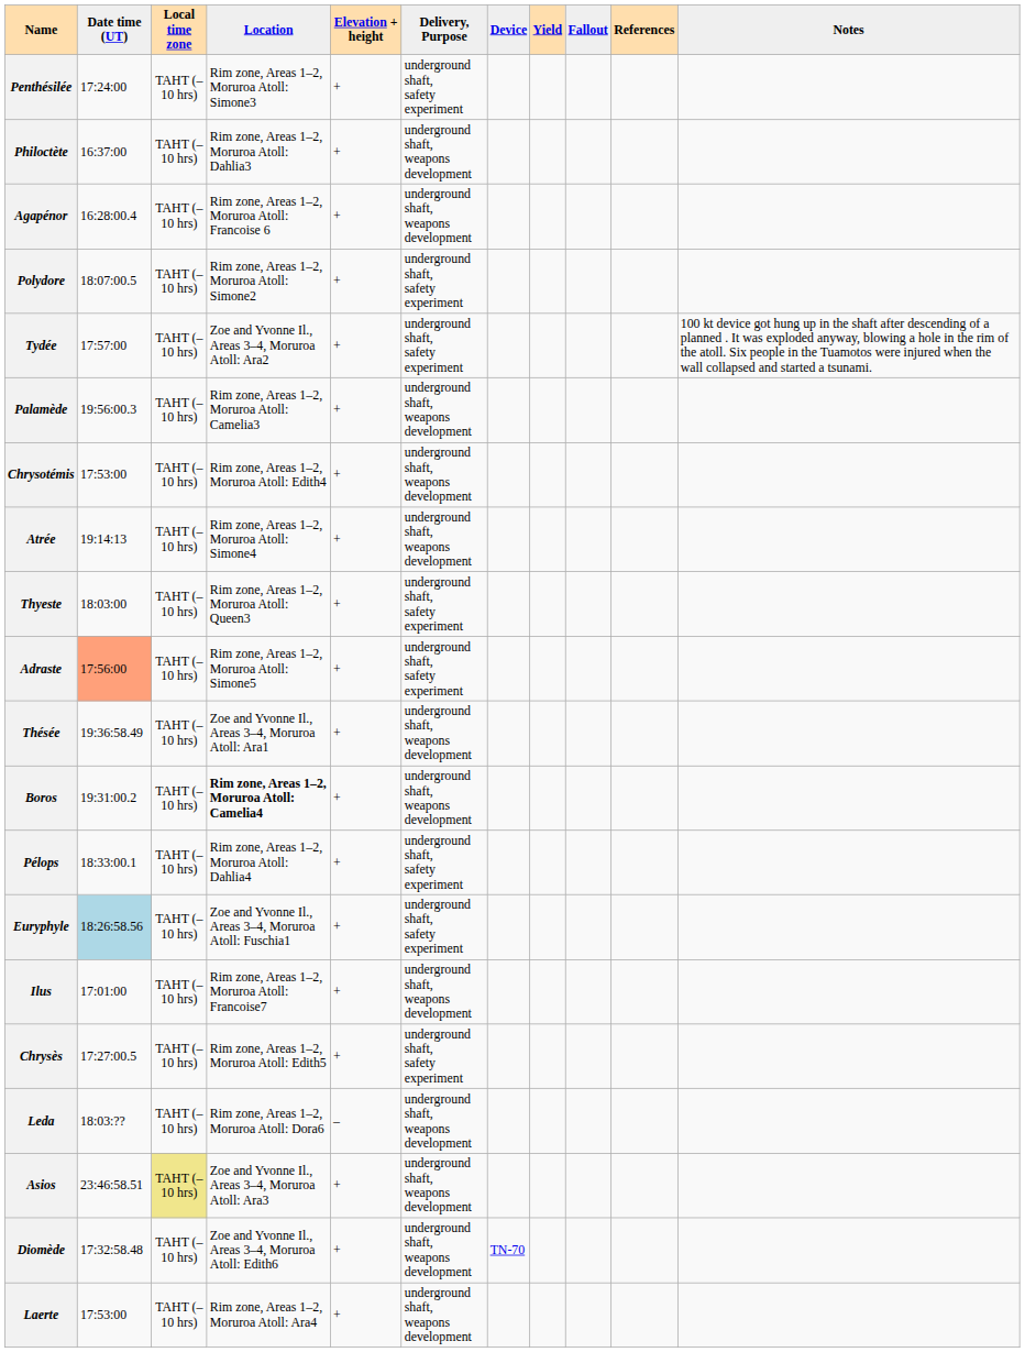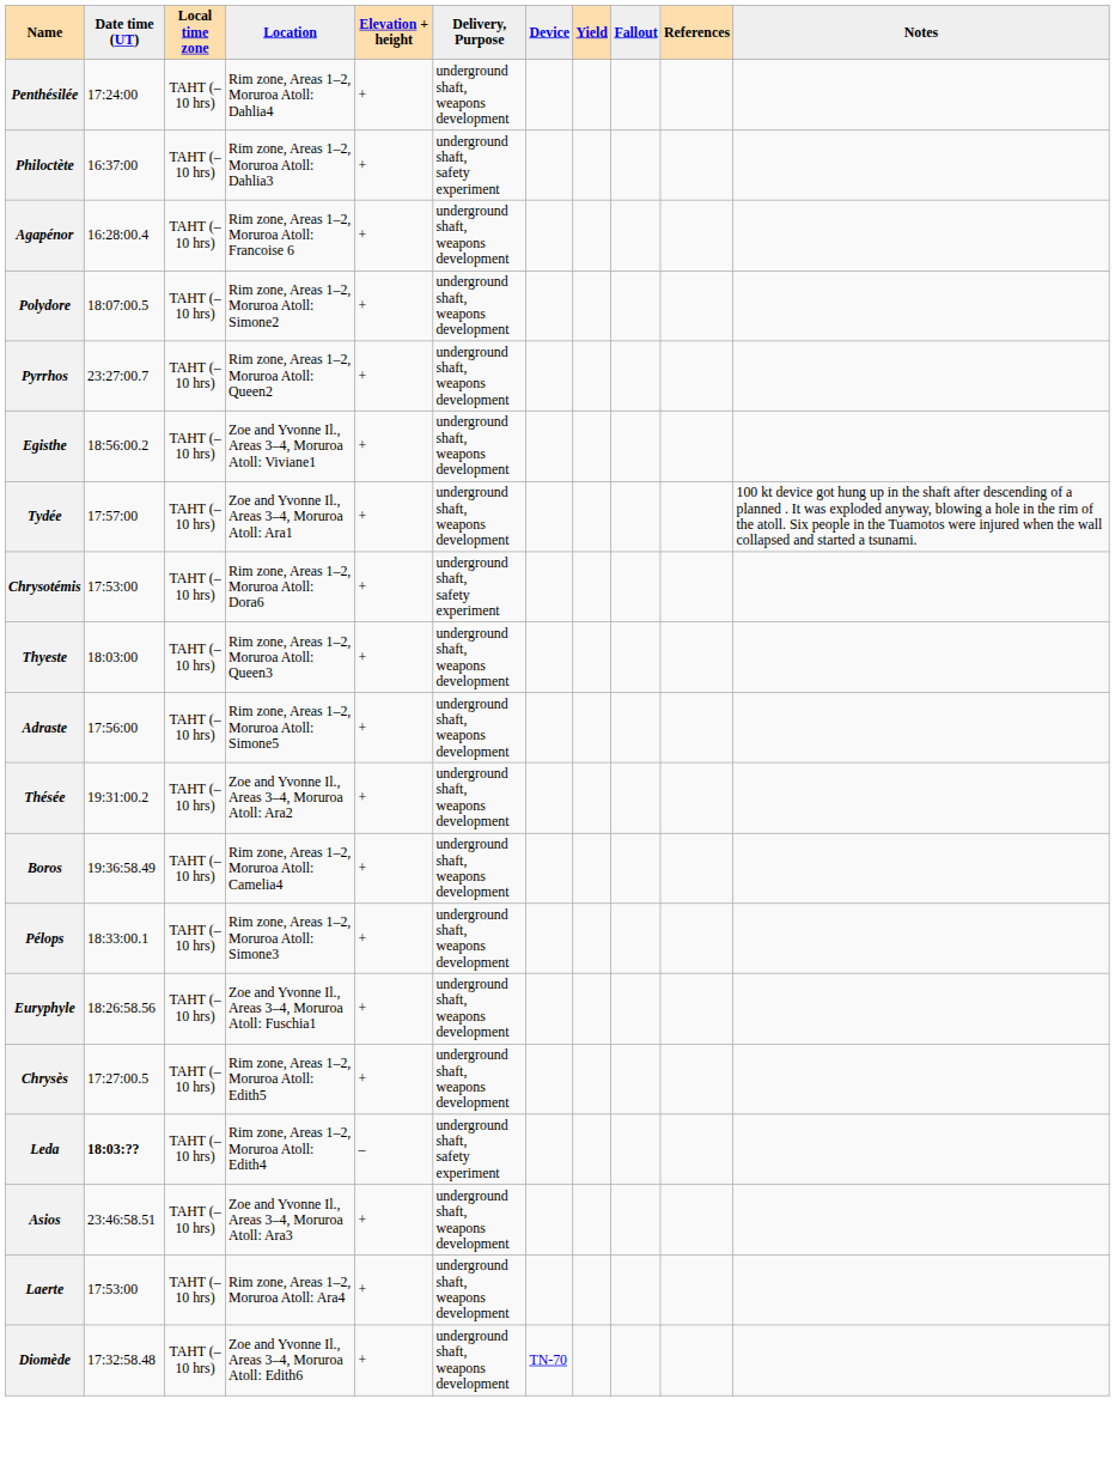 <table class="wikitable sortable">
 <tr>
 <th style="background:#ffdead;">Name </th>
 <th style="background:#efefef;">Date time (<a href='#'>UT</a>)</th>
 <th style="background:#ffdead;">Local <a href='#'>time zone</a></th>
 <th style="background:#efefef;"><a href='#'>Location</a></th>
 <th style="background:#ffdead;"><a href='#'>Elevation</a> + height </th>
 <th style="background:#efefef;">Delivery, <br>Purpose </th>
 <th style="background:#efefef;"><a href='#'>Device</a></th>
 <th style="background:#ffdead;"><a href='#'>Yield</a></th>
 <th style="background:#efefef;" class="unsortable"><a href='#'>Fallout</a></th>
 <th style="background:#ffdead;" class="unsortable">References</th>
 <th style="background:#efefef;" class="unsortable">Notes</th>
 </tr>
 <tr>
 <th><em>Penthésilée</em></th>
 <td> 17:24:00</td>
 <td style="text-align:center;">TAHT (–10 hrs)<br></td>
-<td>Rim zone, Areas 1–2, Moruroa Atoll: Simone3 </td>
+<td>Rim zone, Areas 1–2, Moruroa Atoll: Dahlia4 </td>
 <td> +</td>
-<td>underground shaft,<br>safety experiment</td>
+<td>underground shaft,<br>weapons development</td>
 <td></td>
 <td style="text-align:center;"></td>
 <td></td>
 <td></td>
 <td></td>
 </tr>
 <tr>
 <th><em>Philoctète</em></th>
 <td> 16:37:00</td>
 <td style="text-align:center;">TAHT (–10 hrs)<br></td>
 <td>Rim zone, Areas 1–2, Moruroa Atoll: Dahlia3 </td>
 <td> +</td>
-<td>underground shaft,<br>weapons development</td>
+<td>underground shaft,<br>safety experiment</td>
 <td></td>
 <td style="text-align:center;"></td>
 <td></td>
 <td></td>
 <td></td>
 </tr>
 <tr>
 <th><em>Agapénor</em></th>
 <td> 16:28:00.4</td>
 <td style="text-align:center;">TAHT (–10 hrs)<br></td>
 <td>Rim zone, Areas 1–2, Moruroa Atoll: Francoise 6 </td>
 <td> +</td>
 <td>underground shaft,<br>weapons development</td>
 <td></td>
 <td style="text-align:center;"></td>
 <td></td>
 <td></td>
 <td></td>
 </tr>
 <tr>
 <th><em>Polydore</em></th>
 <td> 18:07:00.5</td>
 <td style="text-align:center;">TAHT (–10 hrs)<br></td>
 <td>Rim zone, Areas 1–2, Moruroa Atoll: Simone2 </td>
 <td> +</td>
-<td>underground shaft,<br>safety experiment</td>
+<td>underground shaft,<br>weapons development</td>
+<td></td>
+<td style="text-align:center;"></td>
+<td></td>
+<td></td>
+<td></td>
+</tr>
+<tr>
+<th><em>Pyrrhos</em></th>
+<td> 23:27:00.7</td>
+<td style="text-align:center;">TAHT (–10 hrs)<br></td>
+<td>Rim zone, Areas 1–2, Moruroa Atoll: Queen2 </td>
+<td> +</td>
+<td>underground shaft,<br>weapons development</td>
+<td></td>
+<td style="text-align:center;"></td>
+<td></td>
+<td></td>
+<td></td>
+</tr>
+<tr>
+<th><em>Egisthe</em></th>
+<td> 18:56:00.2</td>
+<td style="text-align:center;">TAHT (–10 hrs)<br></td>
+<td>Zoe and Yvonne Il., Areas 3–4, Moruroa Atoll: Viviane1 </td>
+<td> +</td>
+<td>underground shaft,<br>weapons development</td>
 <td></td>
 <td style="text-align:center;"></td>
 <td></td>
 <td></td>
 <td></td>
 </tr>
 <tr>
 <th><em>Tydée</em></th>
 <td> 17:57:00</td>
 <td style="text-align:center;">TAHT (–10 hrs)<br></td>
-<td>Zoe and Yvonne Il., Areas 3–4, Moruroa Atoll: Ara2 </td>
+<td>Zoe and Yvonne Il., Areas 3–4, Moruroa Atoll: Ara1 </td>
 <td> +</td>
-<td>underground shaft,<br>safety experiment</td>
+<td>underground shaft,<br>weapons development</td>
 <td></td>
 <td style="text-align:center;"></td>
 <td></td>
 <td></td>
 <td>100 kt device got hung up in the shaft after descending  of a planned . It was exploded anyway, blowing a hole in the rim of the atoll. Six people in the Tuamotos were injured when the wall collapsed and started a tsunami.</td>
 </tr>
 <tr>
-<th><em>Palamède</em></th>
-<td> 19:56:00.3</td>
-<td style="text-align:center;">TAHT (–10 hrs)<br></td>
-<td>Rim zone, Areas 1–2, Moruroa Atoll: Camelia3 </td>
-<td> +</td>
-<td>underground shaft,<br>weapons development</td>
-<td></td>
-<td style="text-align:center;"></td>
-<td></td>
-<td></td>
-<td></td>
-</tr>
-<tr>
 <th><em>Chrysotémis</em></th>
 <td> 17:53:00</td>
 <td style="text-align:center;">TAHT (–10 hrs)<br></td>
-<td>Rim zone, Areas 1–2, Moruroa Atoll: Edith4 </td>
+<td>Rim zone, Areas 1–2, Moruroa Atoll: Dora6 </td>
 <td> +</td>
-<td>underground shaft,<br>weapons development</td>
-<td></td>
-<td style="text-align:center;"></td>
-<td></td>
-<td></td>
-<td></td>
-</tr>
-<tr>
-<th><em>Atrée</em></th>
-<td> 19:14:13</td>
-<td style="text-align:center;">TAHT (–10 hrs)<br></td>
-<td>Rim zone, Areas 1–2, Moruroa Atoll: Simone4 </td>
-<td> +</td>
-<td>underground shaft,<br>weapons development</td>
+<td>underground shaft,<br>safety experiment</td>
 <td></td>
 <td style="text-align:center;"></td>
 <td></td>
 <td></td>
 <td></td>
 </tr>
 <tr>
 <th><em>Thyeste</em></th>
 <td> 18:03:00</td>
 <td style="text-align:center;">TAHT (–10 hrs)<br></td>
 <td>Rim zone, Areas 1–2, Moruroa Atoll: Queen3 </td>
 <td> +</td>
-<td>underground shaft,<br>safety experiment</td>
+<td>underground shaft,<br>weapons development</td>
 <td></td>
 <td style="text-align:center;"></td>
 <td></td>
 <td></td>
 <td></td>
 </tr>
 <tr>
 <th><em>Adraste</em></th>
-<td style="background: lightsalmon;"> 17:56:00</td>
+<td> 17:56:00</td>
 <td style="text-align:center;">TAHT (–10 hrs)<br></td>
 <td>Rim zone, Areas 1–2, Moruroa Atoll: Simone5 </td>
 <td> +</td>
-<td>underground shaft,<br>safety experiment</td>
+<td>underground shaft,<br>weapons development</td>
 <td></td>
 <td style="text-align:center;"></td>
 <td></td>
 <td></td>
 <td></td>
 </tr>
 <tr>
 <th><em>Thésée</em></th>
-<td> 19:36:58.49</td>
+<td> 19:31:00.2</td>
 <td style="text-align:center;">TAHT (–10 hrs)<br></td>
-<td>Zoe and Yvonne Il., Areas 3–4, Moruroa Atoll: Ara1 </td>
+<td>Zoe and Yvonne Il., Areas 3–4, Moruroa Atoll: Ara2 </td>
 <td> +</td>
 <td>underground shaft,<br>weapons development</td>
 <td></td>
 <td style="text-align:center;"></td>
 <td></td>
 <td></td>
 <td></td>
 </tr>
 <tr>
 <th><em>Boros</em></th>
-<td> 19:31:00.2</td>
+<td> 19:36:58.49</td>
 <td style="text-align:center;">TAHT (–10 hrs)<br></td>
-<td><strong>Rim zone, Areas 1–2, Moruroa Atoll: Camelia4 </strong></td>
+<td>Rim zone, Areas 1–2, Moruroa Atoll: Camelia4 </td>
 <td> +</td>
 <td>underground shaft,<br>weapons development</td>
 <td></td>
 <td style="text-align:center;"></td>
 <td></td>
 <td></td>
 <td></td>
 </tr>
 <tr>
 <th><em>Pélops</em></th>
 <td> 18:33:00.1</td>
 <td style="text-align:center;">TAHT (–10 hrs)<br></td>
-<td>Rim zone, Areas 1–2, Moruroa Atoll: Dahlia4 </td>
+<td>Rim zone, Areas 1–2, Moruroa Atoll: Simone3 </td>
 <td> +</td>
-<td>underground shaft,<br>safety experiment</td>
+<td>underground shaft,<br>weapons development</td>
 <td></td>
 <td style="text-align:center;"></td>
 <td></td>
 <td></td>
 <td></td>
 </tr>
 <tr>
 <th><em>Euryphyle</em></th>
-<td style="background: lightblue;"> 18:26:58.56</td>
+<td> 18:26:58.56</td>
 <td style="text-align:center;">TAHT (–10 hrs)<br></td>
 <td>Zoe and Yvonne Il., Areas 3–4, Moruroa Atoll: Fuschia1 </td>
-<td> +</td>
-<td>underground shaft,<br>safety experiment</td>
-<td></td>
-<td style="text-align:center;"></td>
-<td></td>
-<td></td>
-<td></td>
-</tr>
-<tr>
-<th><em>Ilus</em></th>
-<td> 17:01:00</td>
-<td style="text-align:center;">TAHT (–10 hrs)<br></td>
-<td>Rim zone, Areas 1–2, Moruroa Atoll: Francoise7 </td>
 <td> +</td>
 <td>underground shaft,<br>weapons development</td>
 <td></td>
 <td style="text-align:center;"></td>
 <td></td>
 <td></td>
 <td></td>
 </tr>
 <tr>
 <th><em>Chrysès</em></th>
 <td> 17:27:00.5</td>
 <td style="text-align:center;">TAHT (–10 hrs)<br></td>
 <td>Rim zone, Areas 1–2, Moruroa Atoll: Edith5 </td>
 <td> +</td>
-<td>underground shaft,<br>safety experiment</td>
+<td>underground shaft,<br>weapons development</td>
 <td></td>
 <td style="text-align:center;"></td>
 <td></td>
 <td></td>
 <td></td>
 </tr>
 <tr>
 <th><em>Leda</em></th>
-<td> 18:03:??</td>
+<td><strong> 18:03:??</strong></td>
 <td style="text-align:center;">TAHT (–10 hrs)<br></td>
-<td>Rim zone, Areas 1–2, Moruroa Atoll: Dora6 </td>
+<td>Rim zone, Areas 1–2, Moruroa Atoll: Edith4 </td>
 <td> – </td>
-<td>underground shaft,<br>weapons development</td>
+<td>underground shaft,<br>safety experiment</td>
 <td></td>
 <td style="text-align:center;"></td>
 <td></td>
 <td></td>
 <td></td>
 </tr>
 <tr>
 <th><em>Asios</em></th>
 <td> 23:46:58.51</td>
-<td style="background: khaki; text-align:center;">TAHT (–10 hrs)<br></td>
+<td style="text-align:center;">TAHT (–10 hrs)<br></td>
 <td>Zoe and Yvonne Il., Areas 3–4, Moruroa Atoll: Ara3 </td>
+<td> +</td>
+<td>underground shaft,<br>weapons development</td>
+<td></td>
+<td style="text-align:center;"></td>
+<td></td>
+<td></td>
+<td></td>
+</tr>
+<tr>
+<th><em>Laerte</em></th>
+<td> 17:53:00</td>
+<td style="text-align:center;">TAHT (–10 hrs)<br></td>
+<td>Rim zone, Areas 1–2, Moruroa Atoll: Ara4 </td>
 <td> +</td>
 <td>underground shaft,<br>weapons development</td>
 <td></td>
 <td style="text-align:center;"></td>
 <td></td>
 <td></td>
 <td></td>
 </tr>
 <tr>
 <th><em>Diomède</em></th>
 <td> 17:32:58.48</td>
 <td style="text-align:center;">TAHT (–10 hrs)<br></td>
 <td>Zoe and Yvonne Il., Areas 3–4, Moruroa Atoll: Edith6 </td>
 <td> +</td>
 <td>underground shaft,<br>weapons development</td>
 <td><a href='#'>TN-70</a></td>
 <td style="text-align:center;"></td>
 <td></td>
 <td></td>
 <td></td>
 </tr>
-<tr>
-<th><em>Laerte</em></th>
-<td> 17:53:00</td>
-<td style="text-align:center;">TAHT (–10 hrs)<br></td>
-<td>Rim zone, Areas 1–2, Moruroa Atoll: Ara4 </td>
-<td> +</td>
-<td>underground shaft,<br>weapons development</td>
-<td></td>
-<td style="text-align:center;"></td>
-<td></td>
-<td></td>
-<td></td>
-</tr>
 </table>
